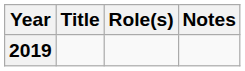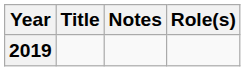 <table class="wikitable plainrowheaders sortable">
 <tr>
 <th scope="col">Year</th>
 <th scope="col">Title</th>
+<th scope="col" class="unsortable">Notes</th>
 <th scope="col">Role(s)</th>
-<th scope="col" class="unsortable">Notes</th>
 </tr>
 <tr>
 <th scope="row">2019</th>
 <td><em></em></td>
 <td></td>
 <td></td>
 </tr>
 </table>
